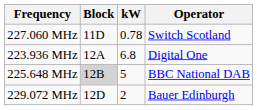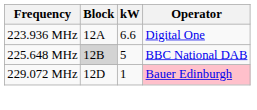 <table class="wikitable sortable">
 <tr>
 <th>Frequency</th>
 <th>Block</th>
 <th>kW</th>
 <th>Operator</th>
 </tr>
 <tr>
-<td>227.060 MHz</td>
-<td>11D</td>
-<td>0.78</td>
-<td><a href='#'>Switch Scotland</a></td>
-</tr>
-<tr>
 <td>223.936 MHz</td>
 <td>12A</td>
-<td>6.8</td>
+<td>6.6</td>
 <td><a href='#'>Digital One</a></td>
 </tr>
 <tr>
 <td>225.648 MHz</td>
 <td style="background: lightgrey;">12B</td>
 <td>5</td>
 <td><a href='#'>BBC National DAB</a></td>
 </tr>
 <tr>
 <td>229.072 MHz</td>
 <td>12D</td>
-<td>2</td>
-<td><a href='#'>Bauer Edinburgh</a></td>
+<td>1</td>
+<td style="background: pink;"><a href='#'>Bauer Edinburgh</a></td>
 </tr>
 </table>
